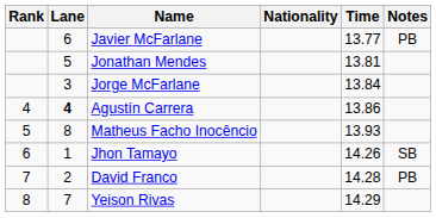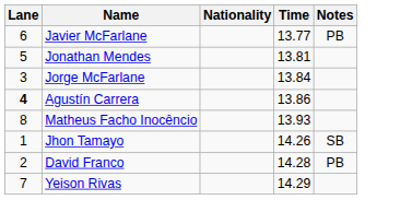 <table class="wikitable sortable" style="text-align:center">
 <tr>
-<th>Rank</th>
 <th>Lane</th>
 <th>Name</th>
 <th>Nationality</th>
 <th>Time</th>
 <th>Notes</th>
 </tr>
 <tr>
-<td></td>
 <td>6</td>
 <td align=left><a href='#'>Javier McFarlane</a></td>
 <td align=left></td>
 <td>13.77</td>
 <td>PB</td>
 </tr>
 <tr>
-<td></td>
 <td>5</td>
 <td align=left><a href='#'>Jonathan Mendes</a></td>
 <td align=left></td>
 <td>13.81</td>
 <td></td>
 </tr>
 <tr>
-<td></td>
 <td>3</td>
 <td align=left><a href='#'>Jorge McFarlane</a></td>
 <td align=left></td>
 <td>13.84</td>
 <td></td>
 </tr>
 <tr>
-<td>4</td>
 <td><strong>4</strong></td>
 <td align=left><a href='#'>Agustín Carrera</a></td>
 <td align=left></td>
 <td>13.86</td>
 <td></td>
 </tr>
 <tr>
-<td>5</td>
 <td>8</td>
 <td align=left><a href='#'>Matheus Facho Inocêncio</a></td>
 <td align=left></td>
 <td>13.93</td>
 <td></td>
 </tr>
 <tr>
-<td>6</td>
 <td>1</td>
 <td align=left><a href='#'>Jhon Tamayo</a></td>
 <td align=left></td>
 <td>14.26</td>
 <td>SB</td>
 </tr>
 <tr>
-<td>7</td>
 <td>2</td>
 <td align=left><a href='#'>David Franco</a></td>
 <td align=left></td>
 <td>14.28</td>
 <td>PB</td>
 </tr>
 <tr>
-<td>8</td>
 <td>7</td>
 <td align=left><a href='#'>Yeison Rivas</a></td>
 <td align=left></td>
 <td>14.29</td>
 <td></td>
 </tr>
 </table>
